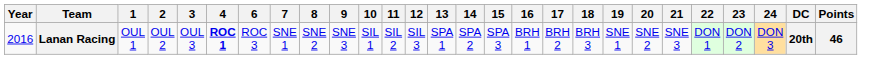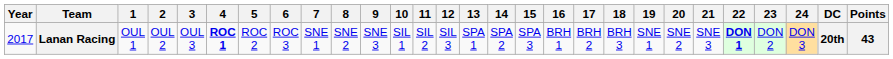 <table class="wikitable" style="text-align:center; font-size:85%">
 <tr>
 <th>Year</th>
 <th>Team</th>
 <th>1</th>
 <th>2</th>
 <th>3</th>
 <th>4</th>
+<th>5</th>
 <th>6</th>
 <th>7</th>
 <th>8</th>
 <th>9</th>
 <th>10</th>
 <th>11</th>
 <th>12</th>
 <th>13</th>
 <th>14</th>
 <th>15</th>
 <th>16</th>
 <th>17</th>
 <th>18</th>
 <th>19</th>
 <th>20</th>
 <th>21</th>
 <th>22</th>
 <th>23</th>
 <th>24</th>
 <th>DC</th>
 <th>Points</th>
 </tr>
 <tr>
-<td><a href='#'>2016</a></td>
+<td><a href='#'>2017</a></td>
 <th nowrap>Lanan Racing</th>
 <td style="background:#;"><a href='#'>OUL<br>1</a></td>
 <td style="background:#;"><a href='#'>OUL<br>2</a></td>
 <td style="background:#;"><a href='#'>OUL<br>3</a></td>
 <td style="background:#;"><strong><a href='#'>ROC<br>1</a></strong></td>
+<td style="background:#;"><a href='#'>ROC<br>2</a></td>
 <td style="background:#;"><a href='#'>ROC<br>3</a></td>
 <td style="background:#;"><a href='#'>SNE<br>1</a></td>
 <td style="background:#;"><a href='#'>SNE<br>2</a></td>
 <td style="background:#;"><a href='#'>SNE<br>3</a></td>
 <td style="background:#;"><a href='#'>SIL<br>1</a></td>
 <td style="background:#;"><a href='#'>SIL<br>2</a></td>
 <td style="background:#;"><a href='#'>SIL<br>3</a></td>
 <td style="background:#;"><a href='#'>SPA<br>1</a></td>
 <td style="background:#;"><a href='#'>SPA<br>2</a></td>
 <td style="background:#;"><a href='#'>SPA<br>3</a></td>
 <td style="background:#;"><a href='#'>BRH<br>1</a></td>
 <td style="background:#;"><a href='#'>BRH<br>2</a></td>
 <td style="background:#;"><a href='#'>BRH<br>3</a></td>
 <td style="background:#;"><a href='#'>SNE<br>1</a></td>
 <td style="background:#;"><a href='#'>SNE<br>2</a></td>
 <td style="background:#;"><a href='#'>SNE<br>3</a></td>
-<td style="background:#dfffdf;"><a href='#'>DON<br>1</a><br></td>
+<td style="background:#dfffdf;"><strong><a href='#'>DON<br>1</a><br></strong></td>
 <td style="background:#dfffdf;"><a href='#'>DON<br>2</a><br></td>
 <td style="background:#ffdf9f;"><a href='#'>DON<br>3</a><br></td>
 <th>20th</th>
-<th>46</th>
+<th>43</th>
 </tr>
 </table>
